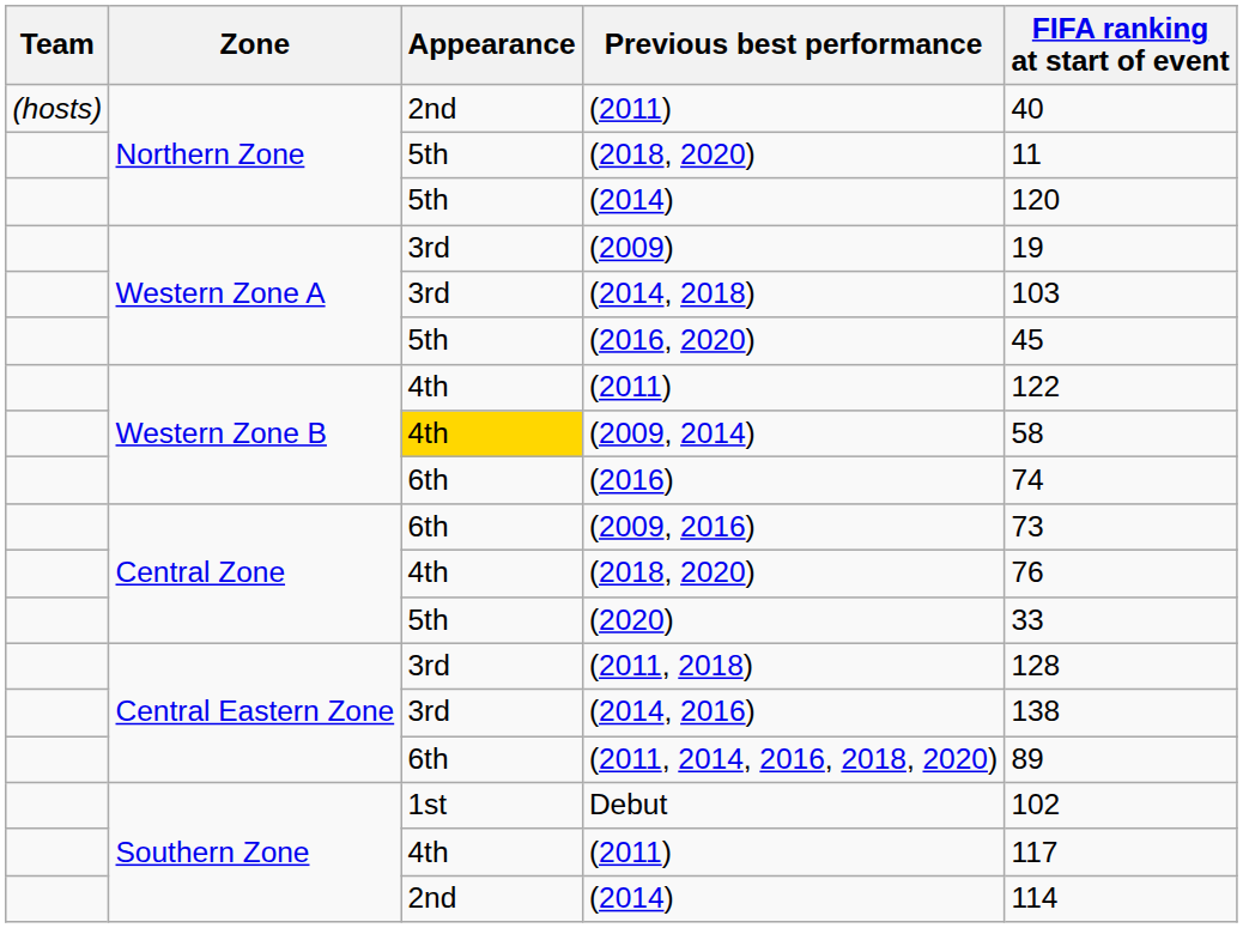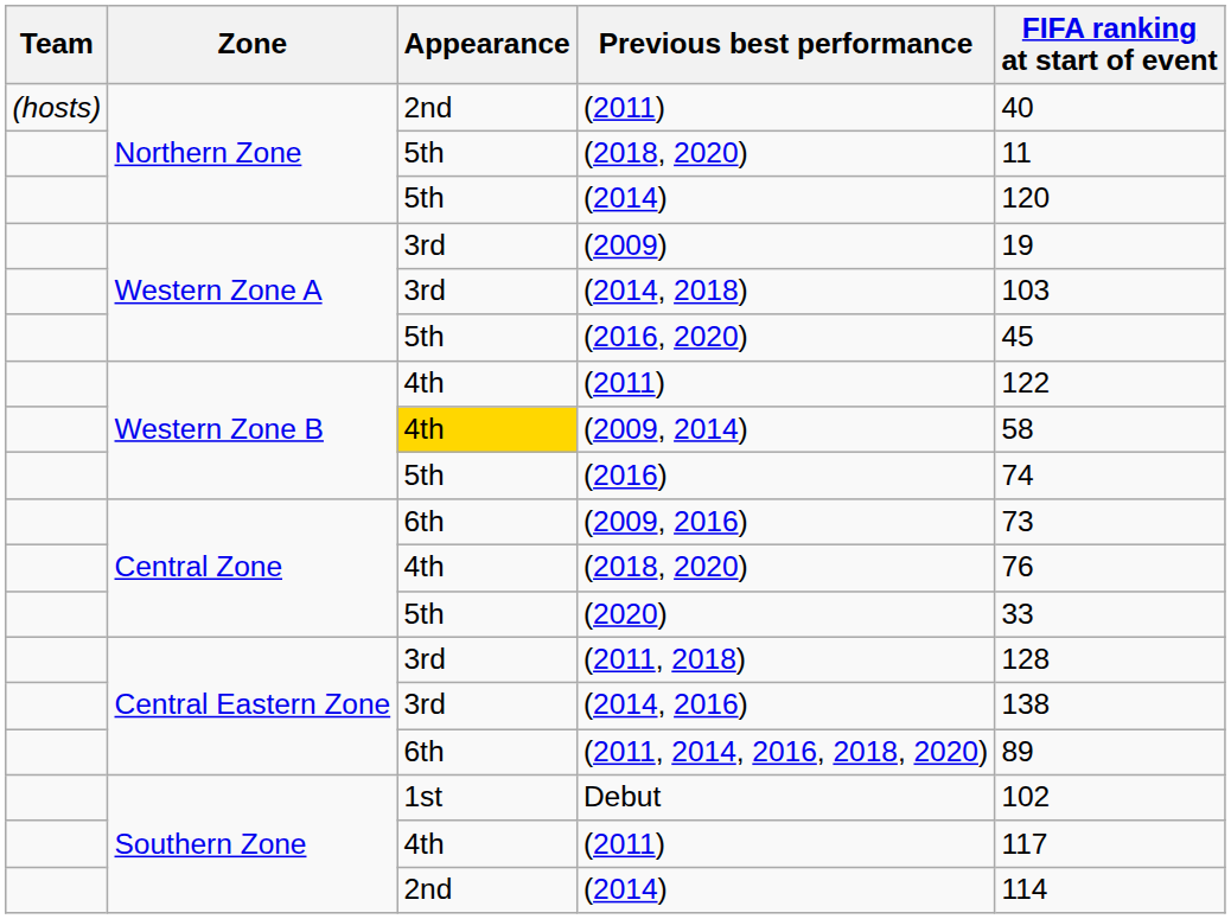 <table class="wikitable sortable" style="text-align: left;">
 <tr>
 <th>Team</th>
 <th>Zone</th>
 <th data-sort-type="number">Appearance</th>
 <th>Previous best performance</th>
 <th><a href='#'>FIFA ranking</a><br>at start of event</th>
 </tr>
 <tr>
 <td> <em>(hosts)</em></td>
 <td rowspan="3"><a href='#'>Northern Zone</a></td>
 <td>2nd</td>
 <td> (<a href='#'>2011</a>)</td>
 <td>40</td>
 </tr>
 <tr>
 <td><s></s></td>
 <td>5th</td>
 <td> (<a href='#'>2018</a>, <a href='#'>2020</a>)</td>
 <td>11</td>
 </tr>
 <tr>
 <td></td>
 <td>5th</td>
 <td> (<a href='#'>2014</a>)</td>
 <td>120</td>
 </tr>
 <tr>
 <td></td>
 <td rowspan='3'><a href='#'>Western Zone A</a></td>
 <td>3rd</td>
 <td> (<a href='#'>2009</a>)</td>
 <td>19</td>
 </tr>
 <tr>
 <td></td>
 <td>3rd</td>
 <td> (<a href='#'>2014</a>, <a href='#'>2018</a>)</td>
 <td>103</td>
 </tr>
 <tr>
 <td></td>
 <td>5th</td>
 <td> (<a href='#'>2016</a>, <a href='#'>2020</a>)</td>
 <td>45</td>
 </tr>
 <tr>
 <td></td>
 <td rowspan='3'><a href='#'>Western Zone B</a></td>
 <td>4th</td>
 <td> (<a href='#'>2011</a>)</td>
 <td>122</td>
 </tr>
 <tr>
 <td></td>
 <td style="background: gold;">4th</td>
 <td> (<a href='#'>2009</a>, <a href='#'>2014</a>)</td>
 <td>58</td>
 </tr>
 <tr>
 <td></td>
-<td>6th</td>
+<td>5th</td>
 <td> (<a href='#'>2016</a>)</td>
 <td>74</td>
 </tr>
 <tr>
 <td></td>
 <td rowspan='3'><a href='#'>Central Zone</a></td>
 <td>6th</td>
 <td> (<a href='#'>2009</a>, <a href='#'>2016</a>)</td>
 <td>73</td>
 </tr>
 <tr>
 <td></td>
 <td>4th</td>
 <td> (<a href='#'>2018</a>, <a href='#'>2020</a>)</td>
 <td>76</td>
 </tr>
 <tr>
 <td></td>
 <td>5th</td>
 <td> (<a href='#'>2020</a>)</td>
 <td>33</td>
 </tr>
 <tr>
 <td></td>
 <td rowspan='3'><a href='#'>Central Eastern Zone</a></td>
 <td>3rd</td>
 <td> (<a href='#'>2011</a>, <a href='#'>2018</a>)</td>
 <td>128</td>
 </tr>
 <tr>
 <td></td>
 <td>3rd</td>
 <td> (<a href='#'>2014</a>, <a href='#'>2016</a>)</td>
 <td>138</td>
 </tr>
 <tr>
 <td></td>
 <td>6th</td>
 <td> (<a href='#'>2011</a>, <a href='#'>2014</a>, <a href='#'>2016</a>, <a href='#'>2018</a>, <a href='#'>2020</a>)</td>
 <td>89</td>
 </tr>
 <tr>
 <td></td>
 <td rowspan='3'><a href='#'>Southern Zone</a></td>
 <td>1st</td>
 <td>Debut</td>
 <td>102</td>
 </tr>
 <tr>
 <td></td>
 <td>4th</td>
 <td> (<a href='#'>2011</a>)</td>
 <td>117</td>
 </tr>
 <tr>
 <td></td>
 <td>2nd</td>
 <td> (<a href='#'>2014</a>)</td>
 <td>114</td>
 </tr>
 </table>
